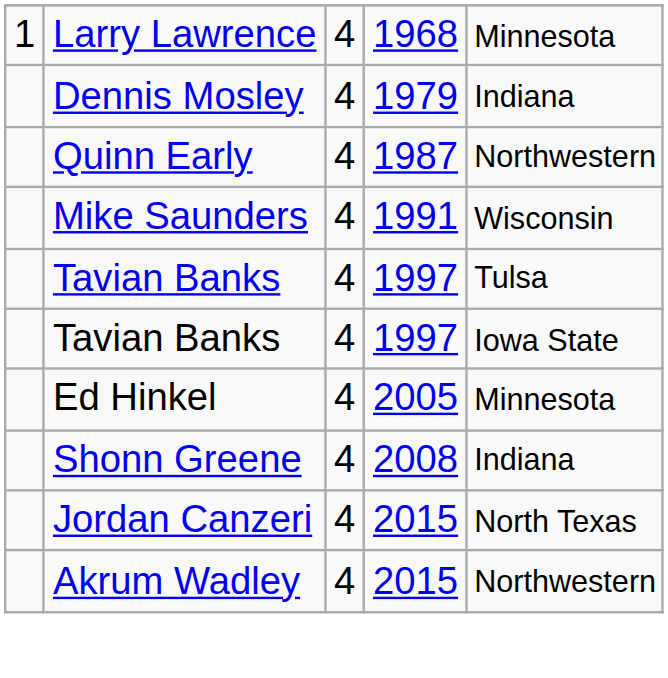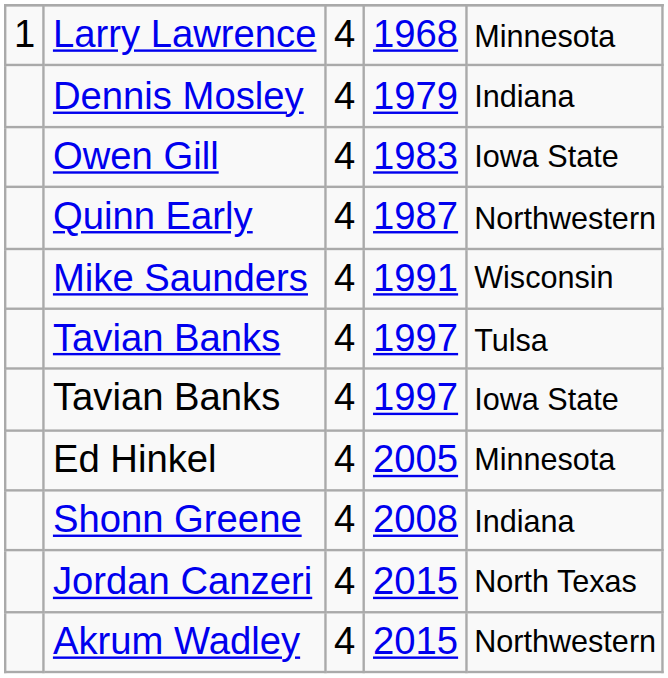 <table class="wikitable">
 <tr>
 </tr>
 <tr>
 <td>1</td>
 <td><a href='#'>Larry Lawrence</a></td>
 <td>4</td>
 <td><a href='#'>1968</a></td>
 <td style="font-size:80%;">Minnesota</td>
 </tr>
 <tr>
 <td> </td>
 <td><a href='#'>Dennis Mosley</a></td>
 <td>4</td>
 <td><a href='#'>1979</a></td>
 <td style="font-size:80%;">Indiana</td>
+</tr>
+<tr>
+<td> </td>
+<td><a href='#'>Owen Gill</a></td>
+<td>4</td>
+<td><a href='#'>1983</a></td>
+<td style="font-size:80%;">Iowa State</td>
 </tr>
 <tr>
 <td> </td>
 <td><a href='#'>Quinn Early</a></td>
 <td>4</td>
 <td><a href='#'>1987</a></td>
 <td style="font-size:80%;">Northwestern</td>
 </tr>
 <tr>
 <td> </td>
 <td><a href='#'>Mike Saunders</a></td>
 <td>4</td>
 <td><a href='#'>1991</a></td>
 <td style="font-size:80%;">Wisconsin</td>
 </tr>
 <tr>
 <td> </td>
 <td><a href='#'>Tavian Banks</a></td>
 <td>4</td>
 <td><a href='#'>1997</a></td>
 <td style="font-size:80%;">Tulsa</td>
 </tr>
 <tr>
 <td> </td>
 <td>Tavian Banks</td>
 <td>4</td>
 <td><a href='#'>1997</a></td>
 <td style="font-size:80%;">Iowa State</td>
 </tr>
 <tr>
 <td> </td>
 <td>Ed Hinkel</td>
 <td>4</td>
 <td><a href='#'>2005</a></td>
 <td style="font-size:80%;">Minnesota</td>
 </tr>
 <tr>
 <td> </td>
 <td><a href='#'>Shonn Greene</a></td>
 <td>4</td>
 <td><a href='#'>2008</a></td>
 <td style="font-size:80%;">Indiana</td>
 </tr>
 <tr>
 <td> </td>
 <td><a href='#'>Jordan Canzeri</a></td>
 <td>4</td>
 <td><a href='#'>2015</a></td>
 <td style="font-size:80%;">North Texas</td>
 </tr>
 <tr>
 <td> </td>
 <td><a href='#'>Akrum Wadley</a></td>
 <td>4</td>
 <td><a href='#'>2015</a></td>
 <td style="font-size:80%;">Northwestern</td>
 </tr>
 </table>
